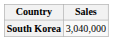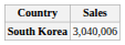 <table class="wikitable plainrowheaders">
 <tr>
 <th>Country</th>
 <th>Sales</th>
 </tr>
 <tr>
 <th scope="row">South Korea </th>
-<td>3,040,000</td>
+<td>3,040,006</td>
 </tr>
 </table>
